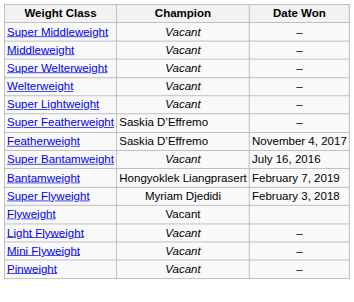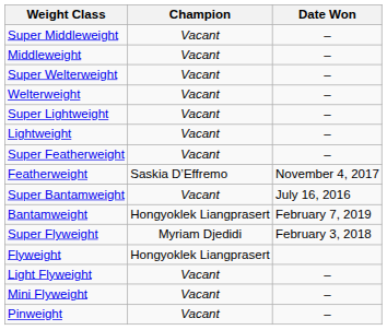 <table class="wikitable">
 <tr>
 <th>Weight Class</th>
 <th>Champion</th>
 <th>Date Won</th>
 </tr>
 <tr>
 <td><a href='#'>Super Middleweight</a></td>
 <td style="text-align:center;"><em>Vacant</em></td>
 <td style="text-align:center;">–</td>
 </tr>
 <tr>
 <td><a href='#'>Middleweight</a></td>
 <td style="text-align:center;"><em>Vacant</em></td>
 <td style="text-align:center;">–</td>
 </tr>
 <tr>
 <td><a href='#'>Super Welterweight</a></td>
 <td style="text-align:center;"><em>Vacant</em></td>
 <td style="text-align:center;">–</td>
 </tr>
 <tr>
 <td><a href='#'>Welterweight</a></td>
 <td style="text-align:center;"><em>Vacant</em></td>
 <td style="text-align:center;">–</td>
 </tr>
 <tr>
 <td><a href='#'>Super Lightweight</a></td>
 <td style="text-align:center;"><em>Vacant</em></td>
 <td style="text-align:center;">–</td>
 </tr>
 <tr>
+<td><a href='#'>Lightweight</a></td>
+<td style="text-align:center;"><em>Vacant</em></td>
+<td style="text-align:center;">–</td>
+</tr>
+<tr>
 <td><a href='#'>Super Featherweight</a></td>
-<td> Saskia D’Effremo</td>
+<td style="text-align:center;"><em>Vacant</em></td>
 <td style="text-align:center;">–</td>
 </tr>
 <tr>
 <td><a href='#'>Featherweight</a></td>
 <td> Saskia D’Effremo</td>
 <td>November 4, 2017</td>
 </tr>
 <tr>
 <td><a href='#'>Super Bantamweight</a></td>
 <td style="text-align:center;"><em>Vacant</em></td>
 <td>July 16, 2016</td>
 </tr>
 <tr>
 <td><a href='#'>Bantamweight</a></td>
 <td style="text-align:center;"> Hongyoklek Liangprasert</td>
 <td>February 7, 2019</td>
 </tr>
 <tr>
 <td><a href='#'>Super Flyweight</a></td>
 <td style="text-align:center;"> Myriam Djedidi</td>
 <td>February 3, 2018</td>
 </tr>
 <tr>
 <td><a href='#'>Flyweight</a></td>
-<td Style="text-align:center;">Vacant</td>
+<td style="text-align:center;"> Hongyoklek Liangprasert</td>
 <td></td>
 </tr>
 <tr>
 <td><a href='#'>Light Flyweight</a></td>
 <td style="text-align:center;"><em>Vacant</em></td>
 <td style="text-align:center;">–</td>
 </tr>
 <tr>
 <td><a href='#'>Mini Flyweight</a></td>
 <td style="text-align:center;"><em>Vacant</em></td>
 <td style="text-align:center;">–</td>
 </tr>
 <tr>
 <td><a href='#'>Pinweight</a></td>
 <td style="text-align:center;"><em>Vacant</em></td>
 <td style="text-align:center;">–</td>
 </tr>
 </table>
